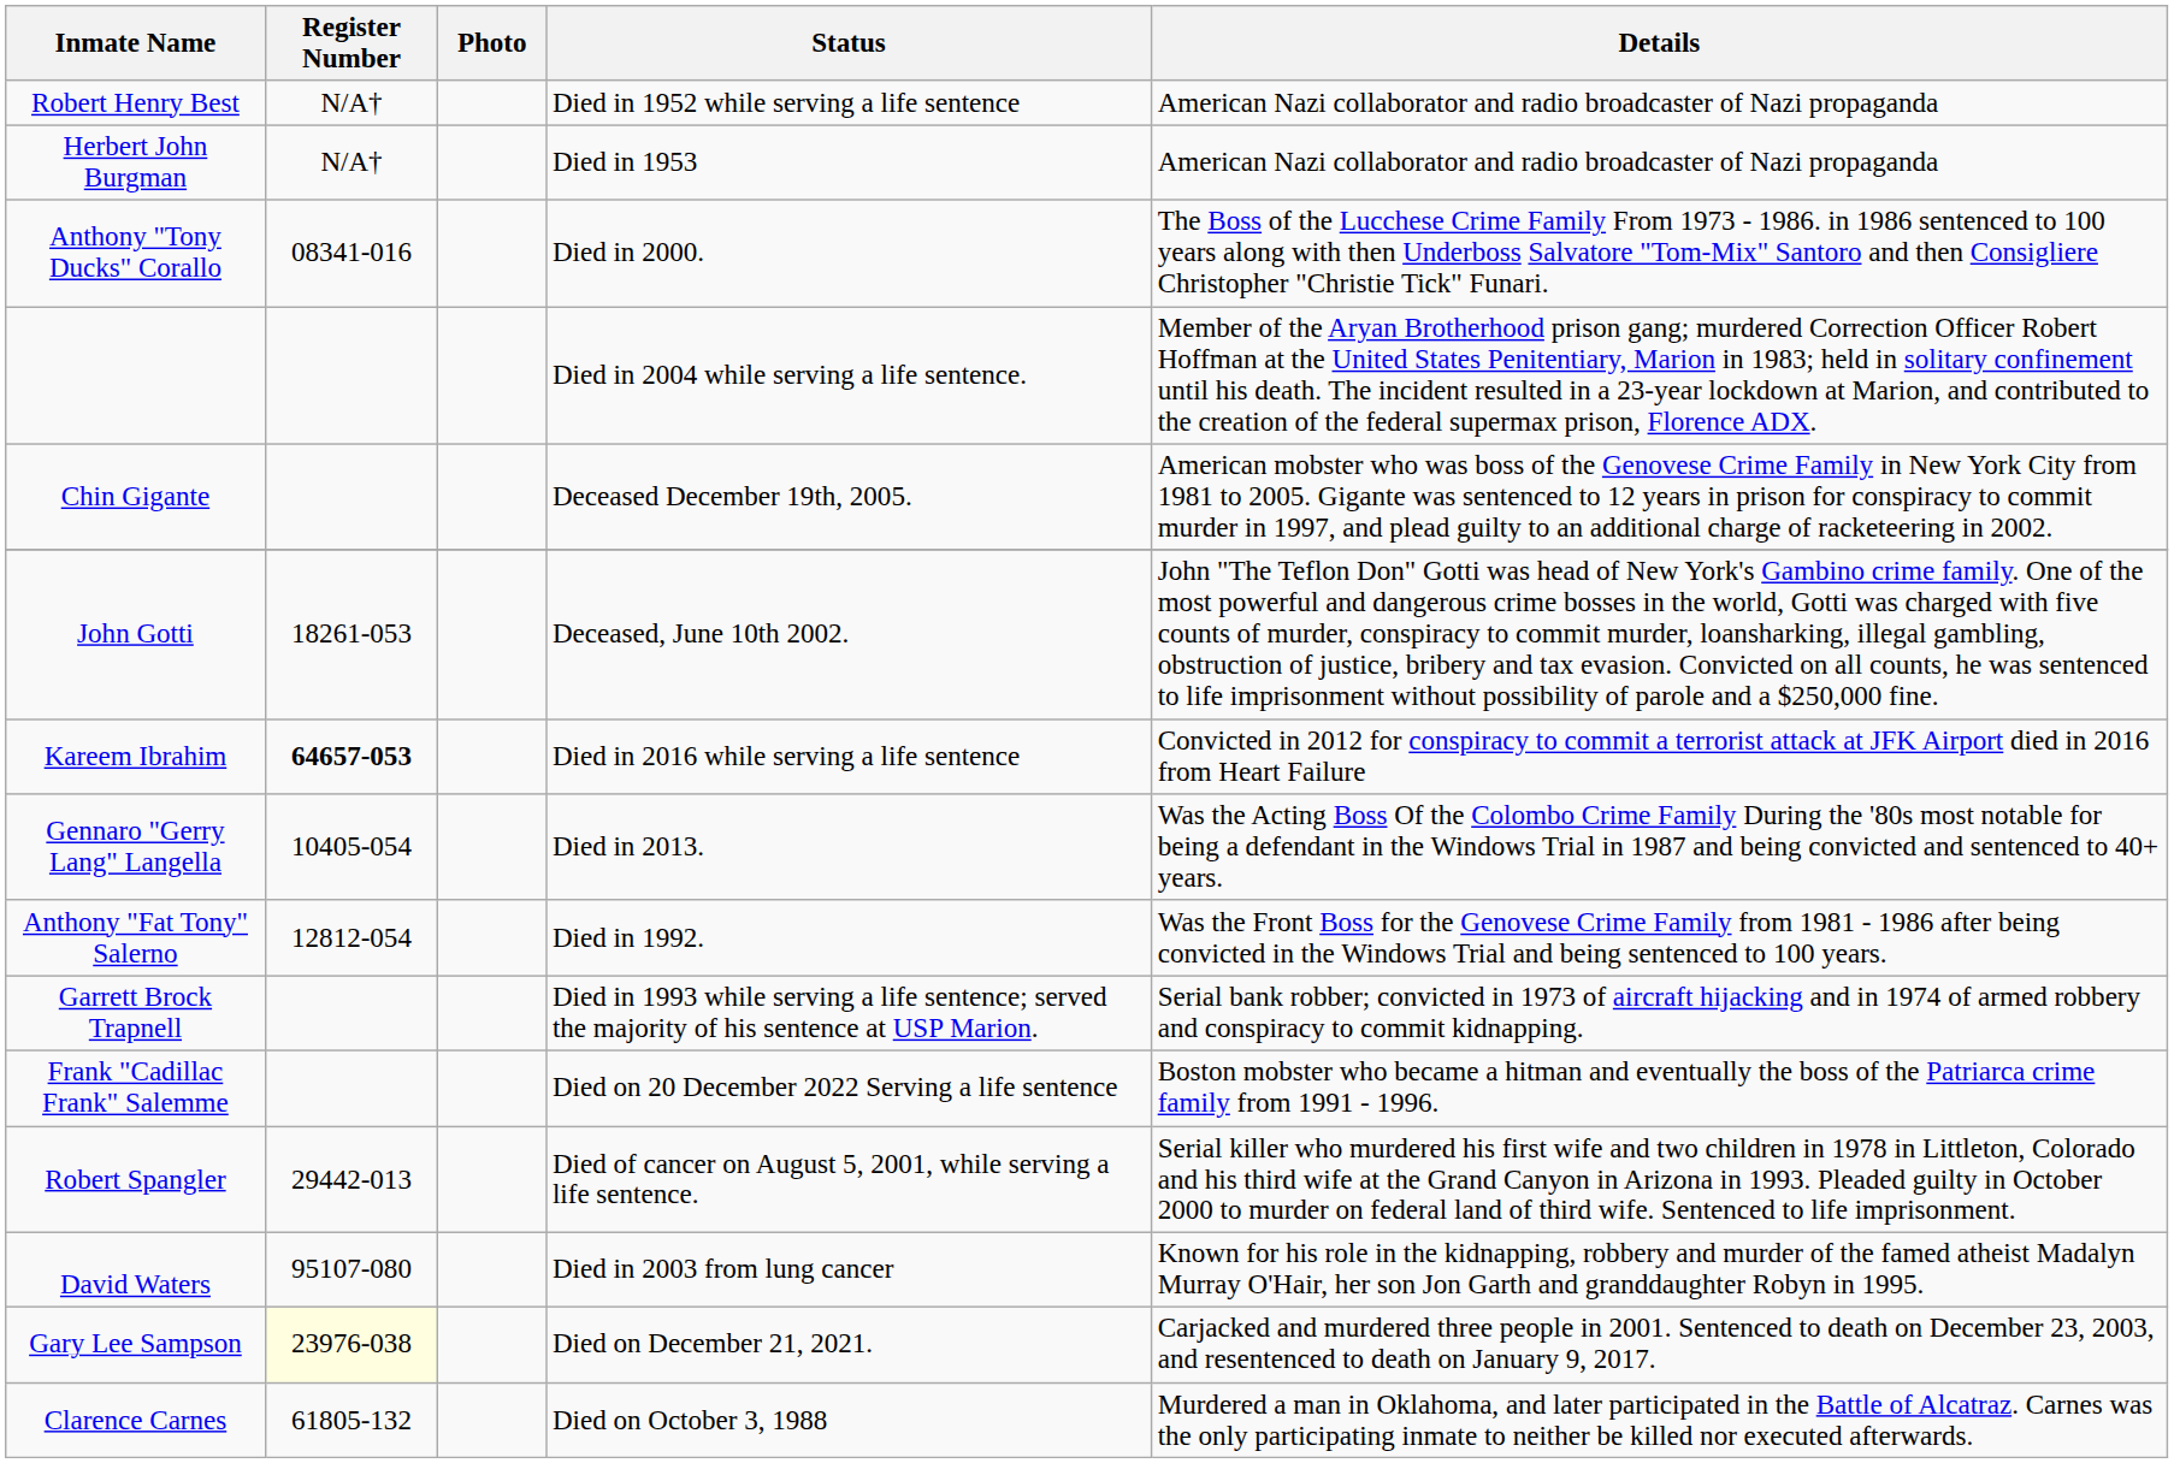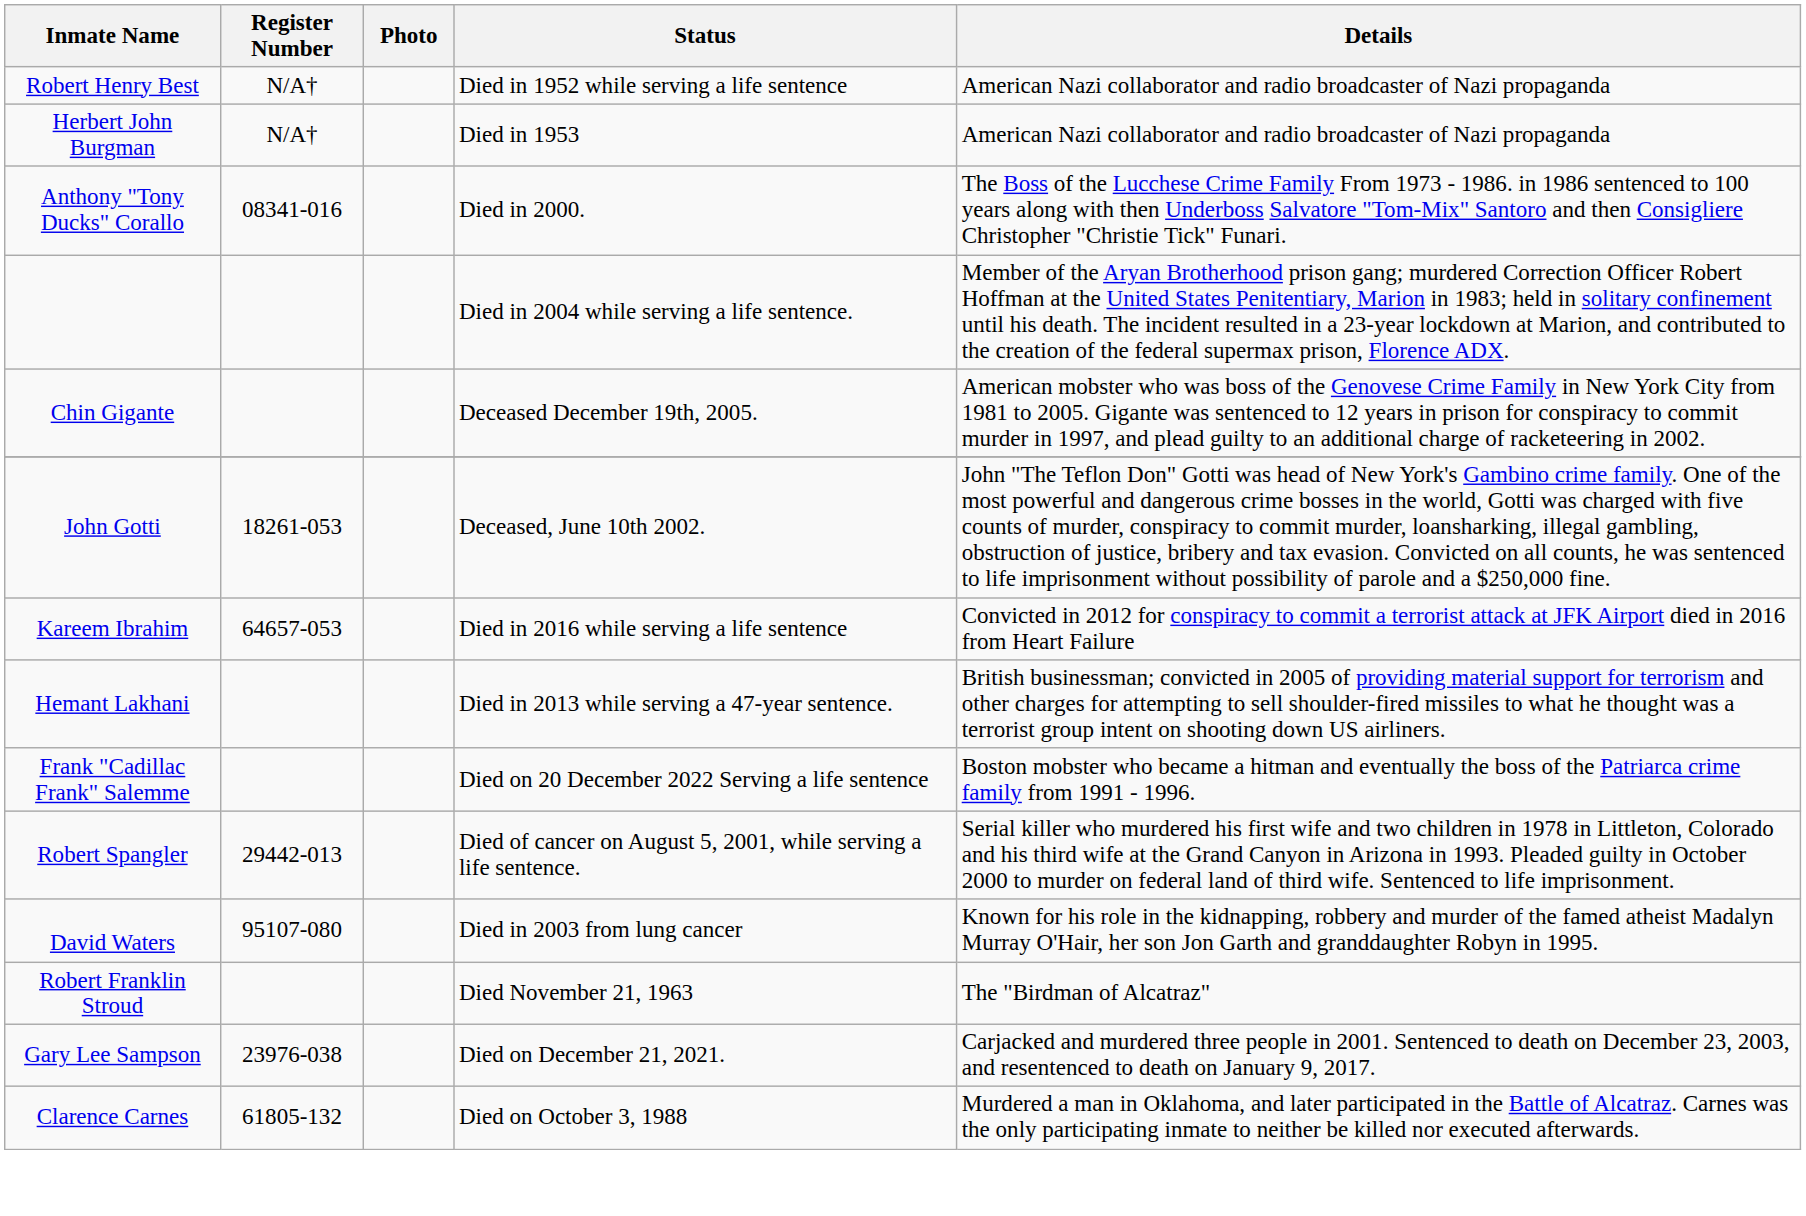 <table class="wikitable sortable">
 <tr>
 <th width=12%>Inmate Name</th>
 <th width=8%>Register Number</th>
 <th width=5%>Photo</th>
 <th width=28%>Status</th>
 <th width=52%>Details</th>
 </tr>
 <tr>
 <td style="text-align:center;"><a href='#'>Robert Henry Best</a></td>
 <td style="text-align:center;">N/A†</td>
 <td></td>
 <td>Died in 1952 while serving a life sentence</td>
 <td>American Nazi collaborator and radio broadcaster of Nazi propaganda</td>
 </tr>
 <tr>
 <td style="text-align:center;"><a href='#'>Herbert John Burgman</a></td>
 <td style="text-align:center;">N/A†</td>
 <td></td>
 <td>Died in 1953</td>
 <td>American Nazi collaborator and radio broadcaster of Nazi propaganda</td>
 </tr>
 <tr>
 <td style="text-align:center;"><a href='#'>Anthony "Tony Ducks" Corallo</a></td>
 <td style="text-align:center;">08341-016</td>
 <td style="text-align:center;"></td>
 <td>Died in 2000.</td>
 <td>The <a href='#'>Boss</a> of the <a href='#'>Lucchese Crime Family</a> From 1973 - 1986. in 1986 sentenced to 100 years along with then <a href='#'>Underboss</a> <a href='#'>Salvatore "Tom-Mix" Santoro</a> and then <a href='#'>Consigliere</a> Christopher "Christie Tick" Funari.</td>
 </tr>
 <tr>
 <td style="text-align:center;"></td>
 <td style="text-align:center;"></td>
 <td style="text-align:center;"></td>
 <td>Died in 2004 while serving a life sentence.</td>
 <td>Member of the <a href='#'>Aryan Brotherhood</a> prison gang; murdered Correction Officer Robert Hoffman at the <a href='#'>United States Penitentiary, Marion</a> in 1983; held in <a href='#'>solitary confinement</a> until his death. The incident resulted in a 23-year lockdown at Marion, and contributed to the creation of the federal supermax prison, <a href='#'>Florence ADX</a>.</td>
 </tr>
 <tr>
 <td style="text-align:center;"><a href='#'>Chin Gigante</a></td>
 <td style="text-align:center;"></td>
 <td style="text-align:center;"></td>
 <td>Deceased December 19th, 2005.</td>
 <td>American mobster who was boss of the <a href='#'>Genovese Crime Family</a> in New York City from 1981 to 2005. Gigante was sentenced to 12 years in prison for conspiracy to commit murder in 1997, and plead guilty to an additional charge of racketeering in 2002.</td>
 </tr>
 <tr>
 </tr>
 <tr>
 <td style="text-align:center;"><a href='#'>John Gotti</a></td>
 <td style="text-align:center;">18261-053</td>
 <td style="text-align:center;"></td>
 <td>Deceased, June 10th 2002.</td>
 <td>John "The Teflon Don" Gotti was head of New York's <a href='#'>Gambino crime family</a>. One of the most powerful and dangerous crime bosses in the world, Gotti was charged with five counts of murder, conspiracy to commit murder, loansharking, illegal gambling, obstruction of justice, bribery and tax evasion. Convicted on all counts, he was sentenced to life imprisonment without possibility of parole and a $250,000 fine.</td>
 </tr>
 <tr>
 <td style="text-align:center;"><a href='#'>Kareem Ibrahim</a></td>
-<td style="text-align:center;"><strong>64657-053</strong></td>
+<td style="text-align:center;">64657-053</td>
 <td></td>
 <td>Died in 2016 while serving a life sentence</td>
 <td>Convicted in 2012 for <a href='#'>conspiracy to commit a terrorist attack at JFK Airport</a> died in 2016 from Heart Failure</td>
 </tr>
 <tr>
-<td style="text-align:center;"><a href='#'>Gennaro "Gerry Lang" Langella</a></td>
-<td style="text-align:center;">10405-054</td>
-<td style="text-align:center;"></td>
-<td>Died in 2013.</td>
-<td>Was the Acting <a href='#'>Boss</a> Of the <a href='#'>Colombo Crime Family</a> During the '80s most notable for being a defendant in the Windows Trial in 1987 and being convicted and sentenced to 40+ years.</td>
-</tr>
-<tr>
-<td style="text-align:center;"><a href='#'>Anthony "Fat Tony" Salerno</a></td>
-<td style="text-align:center;">12812-054</td>
-<td style="text-align:center;"></td>
-<td>Died in 1992.</td>
-<td>Was the Front <a href='#'>Boss</a> for the <a href='#'>Genovese Crime Family</a> from 1981 - 1986 after being convicted in the Windows Trial and  being sentenced to 100 years.</td>
-</tr>
-<tr>
-<td style="text-align:center;"><a href='#'>Garrett Brock Trapnell</a></td>
+<td style="text-align:center;"><a href='#'>Hemant Lakhani</a></td>
 <td style="text-align:center;"></td>
 <td style="text-align:center;"></td>
-<td>Died in 1993 while serving a life sentence; served the majority of his sentence at <a href='#'>USP Marion</a>.</td>
-<td>Serial bank robber; convicted in 1973 of <a href='#'>aircraft hijacking</a> and in 1974 of armed robbery and conspiracy to commit kidnapping.</td>
+<td>Died in 2013 while serving a 47-year sentence.</td>
+<td>British businessman; convicted in 2005 of <a href='#'>providing material support for terrorism</a> and other charges for attempting to sell shoulder-fired missiles to what he thought was a terrorist group intent on shooting down US airliners.</td>
 </tr>
 <tr>
 <td style="text-align:center;"><a href='#'>Frank "Cadillac Frank" Salemme</a></td>
 <td style="text-align:center;"></td>
 <td></td>
 <td>Died on 20 December 2022 Serving a life sentence</td>
 <td>Boston mobster who became a hitman and eventually the boss of the <a href='#'>Patriarca crime family</a> from 1991 - 1996.</td>
 </tr>
 <tr>
 <td style="text-align:center;"><a href='#'>Robert Spangler</a></td>
 <td style="text-align:center;">29442-013</td>
 <td style="text-align:center;"></td>
 <td>Died of cancer on August 5, 2001, while serving a life sentence.</td>
 <td>Serial killer who murdered his first wife and two children in 1978 in Littleton, Colorado and his third wife at the Grand Canyon in Arizona in 1993. Pleaded guilty in October 2000 to murder on federal land of third wife. Sentenced to life imprisonment.</td>
 </tr>
 <tr>
 <td style="text-align:center;"><br><a href='#'>David Waters</a></td>
 <td style="text-align:center;">95107-080</td>
 <td style="text-align:center;"></td>
 <td>Died in 2003 from lung cancer</td>
 <td>Known for his role in the kidnapping, robbery and murder of the famed atheist Madalyn Murray O'Hair, her son Jon Garth and granddaughter Robyn in 1995.</td>
 </tr>
 <tr>
+<td style="text-align:center;"><a href='#'>Robert Franklin Stroud</a></td>
+<td style="text-align:center;"></td>
+<td style="text-align:center;"></td>
+<td>Died November 21, 1963</td>
+<td>The "Birdman of Alcatraz"</td>
+</tr>
+<tr>
 <td style="text-align:center;"><a href='#'>Gary Lee Sampson</a></td>
-<td style="background: lightyellow; text-align:center;">23976-038</td>
+<td style="text-align:center;">23976-038</td>
 <td></td>
 <td>Died on December 21, 2021.</td>
 <td>Carjacked and murdered three people in 2001. Sentenced to death on December 23, 2003, and resentenced to death on January 9, 2017.</td>
 </tr>
 <tr>
 <td style="text-align:center;"><a href='#'>Clarence Carnes</a></td>
 <td style="text-align:center;">61805-132</td>
 <td></td>
 <td>Died on October 3, 1988</td>
 <td>Murdered a man in Oklahoma, and later participated in the <a href='#'>Battle of Alcatraz</a>. Carnes was the only participating inmate to neither be killed nor executed afterwards.</td>
 </tr>
 </table>
